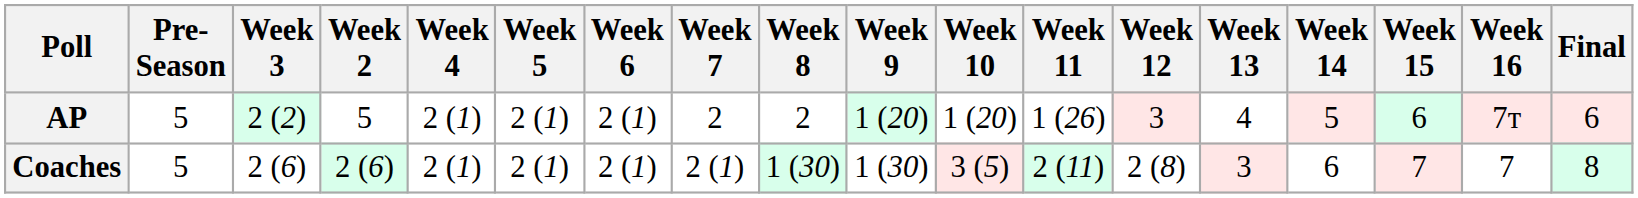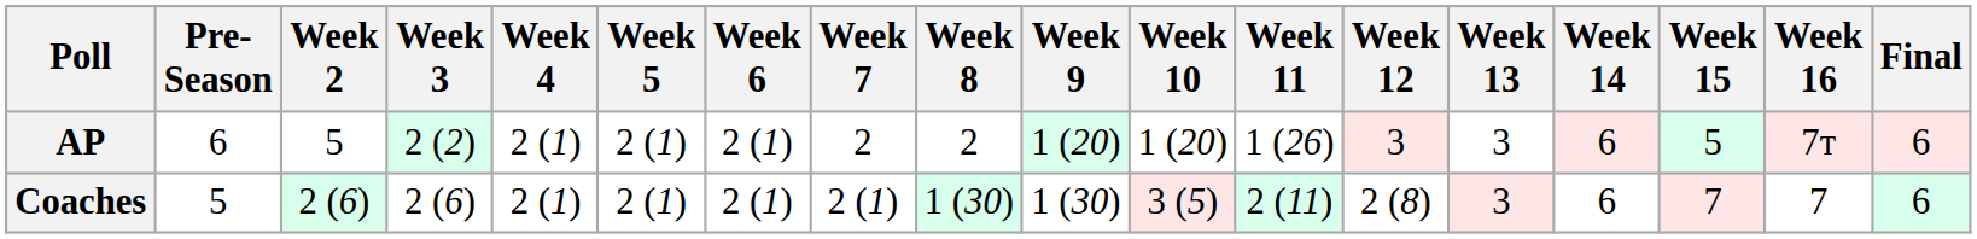 <table class="wikitable" style="white-space:nowrap;font-size:90%">
 <tr>
 <th>Poll</th>
 <th>Pre-<br>Season</th>
+<th>Week<br>2</th>
 <th>Week<br>3</th>
-<th>Week<br>2</th>
 <th>Week<br>4</th>
 <th>Week<br>5</th>
 <th>Week<br>6</th>
 <th>Week<br>7</th>
 <th>Week<br>8</th>
 <th>Week<br>9</th>
 <th>Week<br>10</th>
 <th>Week<br>11</th>
 <th>Week<br>12</th>
 <th>Week<br>13</th>
 <th>Week<br>14</th>
 <th>Week<br>15</th>
 <th>Week<br>16</th>
 <th>Final</th>
 </tr>
 <tr style="text-align:center;">
 <th>AP</th>
+<td style="background:#FFF;">6</td>
 <td style="background:#FFF;">5</td>
 <td style="background:#D8FFEB;">2 (<em>2</em>)</td>
-<td style="background:#FFF;">5</td>
 <td style="background:#FFF;">2 (<em>1</em>)</td>
 <td style="background:#FFF;">2 (<em>1</em>)</td>
 <td style="background:#FFF;">2 (<em>1</em>)</td>
 <td style="background:#FFF;">2</td>
 <td style="background:#FFF;">2</td>
 <td style="background:#D8FFEB;">1 (<em>20</em>)</td>
 <td style="background:#FFF;">1 (<em>20</em>)</td>
 <td style="background:#FFF;">1 (<em>26</em>)</td>
 <td style="background:#FFE6E6;">3</td>
-<td style="background:#FFF;">4</td>
-<td style="background:#FFE6E6;">5</td>
-<td style="background:#D8FFEB;">6</td>
+<td style="background:#FFF;">3</td>
+<td style="background:#FFE6E6;">6</td>
+<td style="background:#D8FFEB;">5</td>
 <td style="background:#FFE6E6;">7т</td>
 <td style="background:#FFE6E6;">6</td>
 </tr>
 <tr style="text-align:center;">
 <th>Coaches</th>
 <td style="background:#FFF;">5</td>
+<td style="background:#D8FFEB;">2 (<em>6</em>)</td>
 <td style="background:#FFF;">2 (<em>6</em>)</td>
-<td style="background:#D8FFEB;">2 (<em>6</em>)</td>
 <td style="background:#FFF;">2 (<em>1</em>)</td>
 <td style="background:#FFF;">2 (<em>1</em>)</td>
 <td style="background:#FFF;">2 (<em>1</em>)</td>
 <td style="background:#FFF;">2 (<em>1</em>)</td>
 <td style="background:#D8FFEB;">1 (<em>30</em>)</td>
 <td style="background:#FFF;">1 (<em>30</em>)</td>
 <td style="background:#FFE6E6;">3 (<em>5</em>)</td>
 <td style="background:#D8FFEB;">2 (<em>11</em>)</td>
 <td style="background:#FFF;">2 (<em>8</em>)</td>
 <td style="background:#FFE6E6;">3</td>
 <td style="background:#FFF;">6</td>
 <td style="background:#FFE6E6;">7</td>
 <td style="background:#FFF;">7</td>
-<td style="background:#D8FFEB;">8</td>
+<td style="background:#D8FFEB;">6</td>
 </tr>
 </table>
